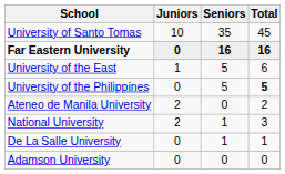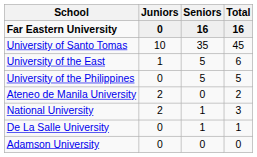 <table class="wikitable" style="text-align: center; font-size:100%">
 <tr>
 <th>School</th>
 <th>Juniors</th>
 <th>Seniors</th>
 <th>Total</th>
 </tr>
 <tr>
+<td align=left> <strong>Far Eastern University</strong></td>
+<td bgcolor="#efefef"><strong>0</strong></td>
+<td bgcolor="#efefef"><strong>16</strong></td>
+<td bgcolor="#efefef"><strong>16</strong></td>
+</tr>
+<tr>
 <td align=left> <a href='#'>University of Santo Tomas</a></td>
 <td>10</td>
 <td>35</td>
 <td>45</td>
-</tr>
-<tr>
-<td align=left> <strong>Far Eastern University</strong></td>
-<td bgcolor="#efefef"><strong>0</strong></td>
-<td bgcolor="#efefef"><strong>16</strong></td>
-<td bgcolor="#efefef"><strong>16</strong></td>
 </tr>
 <tr>
 <td align=left> <a href='#'>University of the East</a></td>
 <td>1</td>
 <td>5</td>
 <td>6</td>
 </tr>
 <tr>
 <td align=left> <a href='#'>University of the Philippines</a></td>
 <td>0</td>
 <td>5</td>
-<td><strong>5</strong></td>
+<td>5</td>
 </tr>
 <tr>
 <td align=left> <a href='#'>Ateneo de Manila University</a></td>
 <td>2</td>
 <td>0</td>
 <td>2</td>
 </tr>
 <tr>
 <td align=left> <a href='#'>National University</a></td>
 <td>2</td>
 <td>1</td>
 <td>3</td>
 </tr>
 <tr>
 <td align=left> <a href='#'>De La Salle University</a></td>
 <td>0</td>
 <td>1</td>
 <td>1</td>
 </tr>
 <tr>
 <td align=left> <a href='#'>Adamson University</a></td>
 <td>0</td>
 <td>0</td>
 <td>0</td>
 </tr>
 </table>
